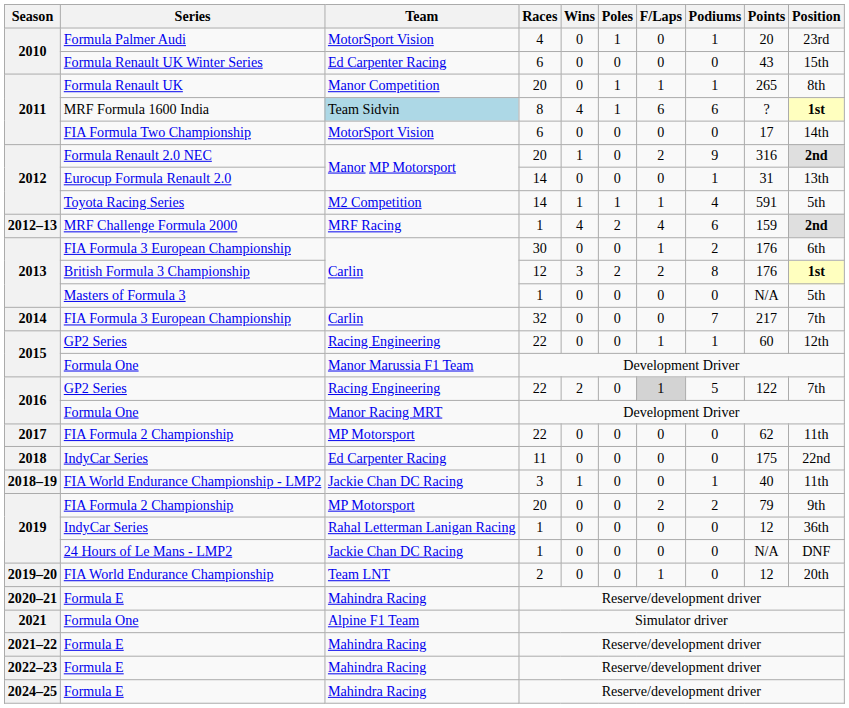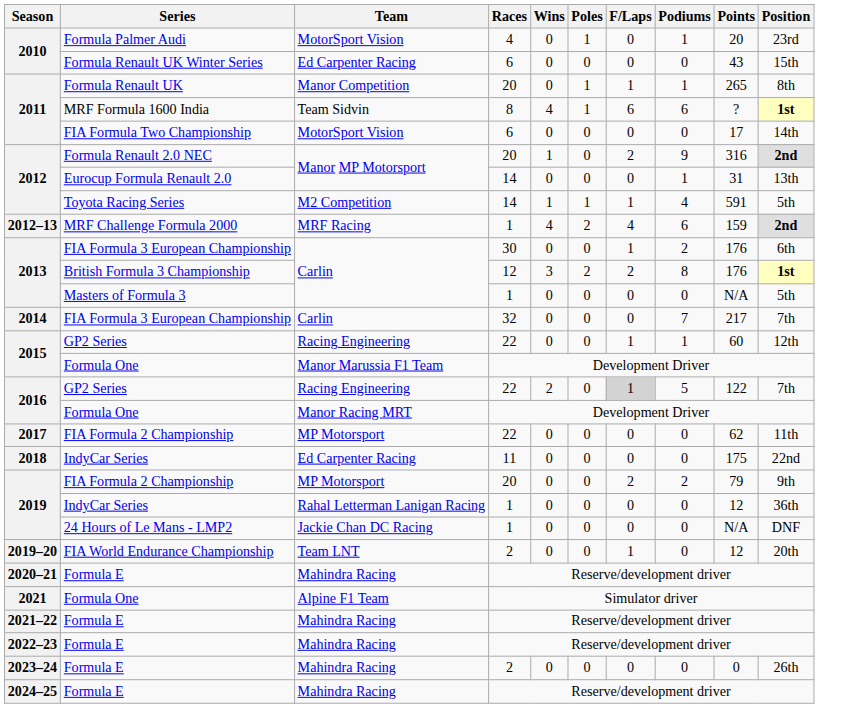 <table class="wikitable" style="font-size: 90%; text-align:center">
 <tr>
 <th>Season</th>
 <th>Series</th>
 <th>Team</th>
 <th>Races</th>
 <th>Wins</th>
 <th>Poles</th>
 <th>F/Laps</th>
 <th>Podiums</th>
 <th>Points</th>
 <th>Position</th>
 </tr>
 <tr>
 <th rowspan=2>2010</th>
 <td align=left><a href='#'>Formula Palmer Audi</a></td>
 <td align=left><a href='#'>MotorSport Vision</a></td>
 <td>4</td>
 <td>0</td>
 <td>1</td>
 <td>0</td>
 <td>1</td>
 <td>20</td>
 <td>23rd</td>
 </tr>
 <tr>
 <td align=left><a href='#'>Formula Renault UK Winter Series</a></td>
 <td align=left><a href='#'>Ed Carpenter Racing</a></td>
 <td>6</td>
 <td>0</td>
 <td>0</td>
 <td>0</td>
 <td>0</td>
 <td>43</td>
 <td>15th</td>
 </tr>
 <tr>
 <th rowspan=3>2011</th>
 <td align=left><a href='#'>Formula Renault UK</a></td>
 <td align=left><a href='#'>Manor Competition</a></td>
 <td>20</td>
 <td>0</td>
 <td>1</td>
 <td>1</td>
 <td>1</td>
 <td>265</td>
 <td>8th</td>
 </tr>
 <tr>
 <td align=left>MRF Formula 1600 India</td>
-<td align=left style="background: lightblue;">Team Sidvin</td>
+<td align=left>Team Sidvin</td>
 <td>8</td>
 <td>4</td>
 <td>1</td>
 <td>6</td>
 <td>6</td>
 <td>?</td>
 <td style="background:#FFFFBF;"><strong>1st</strong></td>
 </tr>
 <tr>
 <td align=left><a href='#'>FIA Formula Two Championship</a></td>
 <td align=left><a href='#'>MotorSport Vision</a></td>
 <td>6</td>
 <td>0</td>
 <td>0</td>
 <td>0</td>
 <td>0</td>
 <td>17</td>
 <td>14th</td>
 </tr>
 <tr>
 <th rowspan=3>2012</th>
 <td align=left><a href='#'>Formula Renault 2.0 NEC</a></td>
 <td align=left rowspan=2><a href='#'>Manor</a> <a href='#'>MP Motorsport</a></td>
 <td>20</td>
 <td>1</td>
 <td>0</td>
 <td>2</td>
 <td>9</td>
 <td>316</td>
 <td style="background:#DFDFDF;"><strong>2nd</strong></td>
 </tr>
 <tr>
 <td align=left><a href='#'>Eurocup Formula Renault 2.0</a></td>
 <td>14</td>
 <td>0</td>
 <td>0</td>
 <td>0</td>
 <td>1</td>
 <td>31</td>
 <td>13th</td>
 </tr>
 <tr>
 <td align=left><a href='#'>Toyota Racing Series</a></td>
 <td align=left><a href='#'>M2 Competition</a></td>
 <td>14</td>
 <td>1</td>
 <td>1</td>
 <td>1</td>
 <td>4</td>
 <td>591</td>
 <td>5th</td>
 </tr>
 <tr>
 <th>2012–13</th>
 <td align=left><a href='#'>MRF Challenge Formula 2000</a></td>
 <td align=left><a href='#'>MRF Racing</a></td>
 <td>1</td>
 <td>4</td>
 <td>2</td>
 <td>4</td>
 <td>6</td>
 <td>159</td>
 <td style="background:#DFDFDF;"><strong>2nd</strong></td>
 </tr>
 <tr>
 <th rowspan=3>2013</th>
 <td align=left><a href='#'>FIA Formula 3 European Championship</a></td>
 <td rowspan=3 align=left><a href='#'>Carlin</a></td>
 <td>30</td>
 <td>0</td>
 <td>0</td>
 <td>1</td>
 <td>2</td>
 <td>176</td>
 <td>6th</td>
 </tr>
 <tr>
 <td align=left><a href='#'>British Formula 3 Championship</a></td>
 <td>12</td>
 <td>3</td>
 <td>2</td>
 <td>2</td>
 <td>8</td>
 <td>176</td>
 <td style="background:#FFFFBF;"><strong>1st</strong></td>
 </tr>
 <tr>
 <td align=left><a href='#'>Masters of Formula 3</a></td>
 <td>1</td>
 <td>0</td>
 <td>0</td>
 <td>0</td>
 <td>0</td>
 <td>N/A</td>
 <td>5th</td>
 </tr>
 <tr>
 <th>2014</th>
 <td align=left><a href='#'>FIA Formula 3 European Championship</a></td>
 <td align=left><a href='#'>Carlin</a></td>
 <td>32</td>
 <td>0</td>
 <td>0</td>
 <td>0</td>
 <td>7</td>
 <td>217</td>
 <td>7th</td>
 </tr>
 <tr>
 <th rowspan=2>2015</th>
 <td align=left><a href='#'>GP2 Series</a></td>
 <td align=left><a href='#'>Racing Engineering</a></td>
 <td>22</td>
 <td>0</td>
 <td>0</td>
 <td>1</td>
 <td>1</td>
 <td>60</td>
 <td>12th</td>
 </tr>
 <tr>
 <td align=left><a href='#'>Formula One</a></td>
 <td align=left><a href='#'>Manor Marussia F1 Team</a></td>
 <td colspan=7>Development Driver</td>
 </tr>
 <tr>
 <th rowspan=2>2016</th>
 <td align=left><a href='#'>GP2 Series</a></td>
 <td align=left><a href='#'>Racing Engineering</a></td>
 <td>22</td>
 <td>2</td>
 <td>0</td>
 <td style="background: lightgrey;">1</td>
 <td>5</td>
 <td>122</td>
 <td>7th</td>
 </tr>
 <tr>
 <td align=left><a href='#'>Formula One</a></td>
 <td align=left><a href='#'>Manor Racing MRT</a></td>
 <td colspan=7>Development Driver</td>
 </tr>
 <tr>
 <th>2017</th>
 <td align=left><a href='#'>FIA Formula 2 Championship</a></td>
 <td align=left><a href='#'>MP Motorsport</a></td>
 <td>22</td>
 <td>0</td>
 <td>0</td>
 <td>0</td>
 <td>0</td>
 <td>62</td>
 <td>11th</td>
 </tr>
 <tr>
 <th>2018</th>
 <td align=left><a href='#'>IndyCar Series</a></td>
 <td align=left><a href='#'>Ed Carpenter Racing</a></td>
 <td>11</td>
 <td>0</td>
 <td>0</td>
 <td>0</td>
 <td>0</td>
 <td>175</td>
 <td>22nd</td>
 </tr>
 <tr>
-<th>2018–19</th>
-<td align=left><a href='#'>FIA World Endurance Championship - LMP2</a></td>
-<td align=left><a href='#'>Jackie Chan DC Racing</a></td>
-<td>3</td>
-<td>1</td>
-<td>0</td>
-<td>0</td>
-<td>1</td>
-<td>40</td>
-<td>11th</td>
-</tr>
-<tr>
 <th rowspan=3>2019</th>
 <td align=left><a href='#'>FIA Formula 2 Championship</a></td>
 <td align=left><a href='#'>MP Motorsport</a></td>
 <td>20</td>
 <td>0</td>
 <td>0</td>
 <td>2</td>
 <td>2</td>
 <td>79</td>
 <td>9th</td>
 </tr>
 <tr>
 <td align=left><a href='#'>IndyCar Series</a></td>
 <td align=left><a href='#'>Rahal Letterman Lanigan Racing</a></td>
 <td>1</td>
 <td>0</td>
 <td>0</td>
 <td>0</td>
 <td>0</td>
 <td>12</td>
 <td>36th</td>
 </tr>
 <tr>
 <td align=left><a href='#'>24 Hours of Le Mans - LMP2</a></td>
 <td align=left><a href='#'>Jackie Chan DC Racing</a></td>
 <td>1</td>
 <td>0</td>
 <td>0</td>
 <td>0</td>
 <td>0</td>
 <td>N/A</td>
 <td>DNF</td>
 </tr>
 <tr>
 <th>2019–20</th>
 <td align=left><a href='#'>FIA World Endurance Championship</a></td>
 <td align=left><a href='#'>Team LNT</a></td>
 <td>2</td>
 <td>0</td>
 <td>0</td>
 <td>1</td>
 <td>0</td>
 <td>12</td>
 <td>20th</td>
 </tr>
 <tr>
 <th>2020–21</th>
 <td align=left><a href='#'>Formula E</a></td>
 <td align=left><a href='#'>Mahindra Racing</a></td>
 <td colspan="7">Reserve/development driver</td>
 </tr>
 <tr>
 <th>2021</th>
 <td align=left><a href='#'>Formula One</a></td>
 <td align=left><a href='#'>Alpine F1 Team</a></td>
 <td colspan="7">Simulator driver</td>
 </tr>
 <tr>
 <th>2021–22</th>
 <td align=left><a href='#'>Formula E</a></td>
 <td align=left><a href='#'>Mahindra Racing</a></td>
 <td colspan="7">Reserve/development driver</td>
 </tr>
 <tr>
 <th>2022–23</th>
 <td align=left><a href='#'>Formula E</a></td>
 <td align=left><a href='#'>Mahindra Racing</a></td>
 <td colspan="7">Reserve/development driver</td>
 </tr>
 <tr>
+<th>2023–24</th>
+<td align=left><a href='#'>Formula E</a></td>
+<td align=left><a href='#'>Mahindra Racing</a></td>
+<td>2</td>
+<td>0</td>
+<td>0</td>
+<td>0</td>
+<td>0</td>
+<td>0</td>
+<td>26th</td>
+</tr>
+<tr>
 <th>2024–25</th>
 <td align=left><a href='#'>Formula E</a></td>
 <td align=left><a href='#'>Mahindra Racing</a></td>
 <td colspan="7">Reserve/development driver</td>
 </tr>
 </table>
